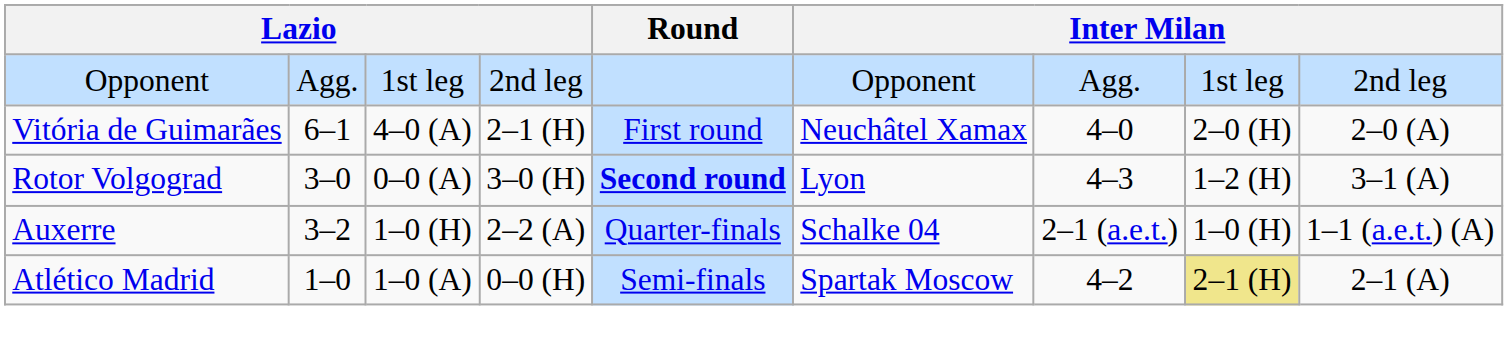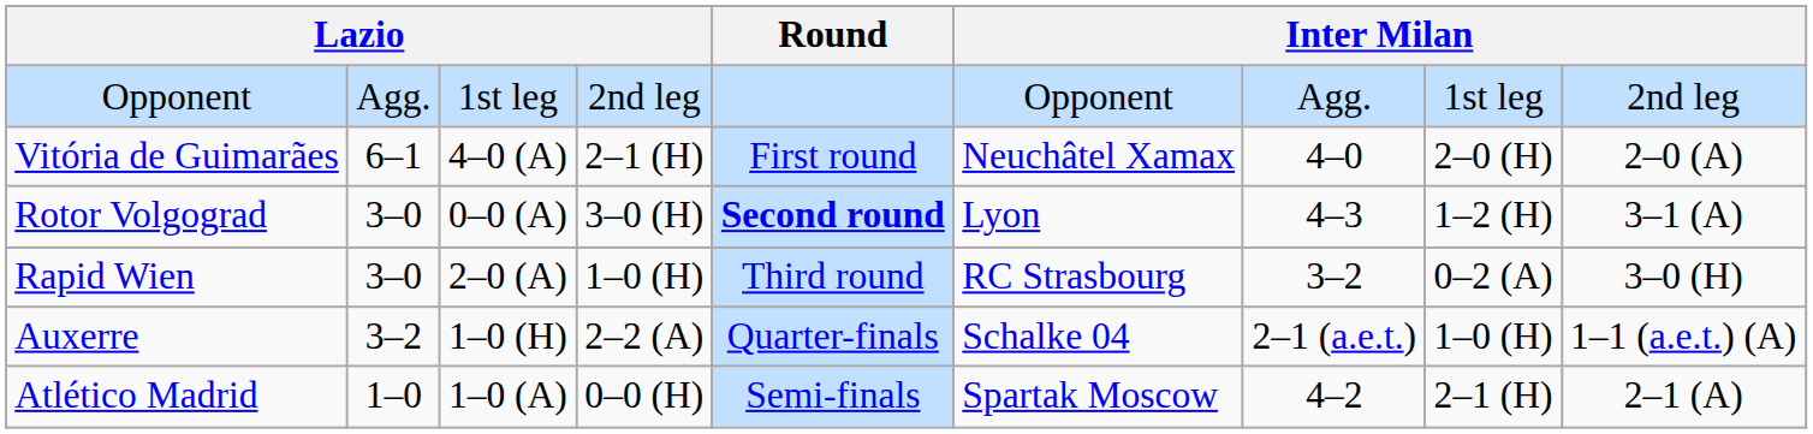 <table class="wikitable" style="text-align:center">
 <tr>
 <th colspan=4><a href='#'>Lazio</a></th>
 <th>Round</th>
 <th colspan=4><a href='#'>Inter Milan</a></th>
 </tr>
 <tr style="background:#c1e0ff">
 <td>Opponent</td>
 <td>Agg.</td>
 <td>1st leg</td>
 <td>2nd leg</td>
 <td></td>
 <td>Opponent</td>
 <td>Agg.</td>
 <td>1st leg</td>
 <td>2nd leg</td>
 </tr>
 <tr>
 <td align=left> <a href='#'>Vitória de Guimarães</a></td>
 <td>6–1</td>
 <td>4–0 (A)</td>
 <td>2–1 (H)</td>
 <td style="background:#c1e0ff"><a href='#'>First round</a></td>
 <td align=left> <a href='#'>Neuchâtel Xamax</a></td>
 <td>4–0</td>
 <td>2–0 (H)</td>
 <td>2–0 (A)</td>
 </tr>
 <tr>
 <td align=left> <a href='#'>Rotor Volgograd</a></td>
 <td>3–0</td>
 <td>0–0 (A)</td>
 <td>3–0 (H)</td>
 <td style="background:#c1e0ff"><strong><a href='#'>Second round</a></strong></td>
 <td align=left> <a href='#'>Lyon</a></td>
 <td>4–3</td>
 <td>1–2 (H)</td>
 <td>3–1 (A)</td>
 </tr>
 <tr>
+<td align=left> <a href='#'>Rapid Wien</a></td>
+<td>3–0</td>
+<td>2–0 (A)</td>
+<td>1–0 (H)</td>
+<td style="background:#c1e0ff"><a href='#'>Third round</a></td>
+<td align=left> <a href='#'>RC Strasbourg</a></td>
+<td>3–2</td>
+<td>0–2 (A)</td>
+<td>3–0 (H)</td>
+</tr>
+<tr>
 <td align=left> <a href='#'>Auxerre</a></td>
 <td>3–2</td>
 <td>1–0 (H)</td>
 <td>2–2 (A)</td>
 <td style="background:#c1e0ff"><a href='#'>Quarter-finals</a></td>
 <td align=left> <a href='#'>Schalke 04</a></td>
 <td>2–1 (<a href='#'>a.e.t.</a>)</td>
 <td>1–0 (H)</td>
 <td>1–1 (<a href='#'>a.e.t.</a>) (A)</td>
 </tr>
 <tr>
 <td align=left> <a href='#'>Atlético Madrid</a></td>
 <td>1–0</td>
 <td>1–0 (A)</td>
 <td>0–0 (H)</td>
 <td style="background:#c1e0ff"><a href='#'>Semi-finals</a></td>
 <td align=left> <a href='#'>Spartak Moscow</a></td>
 <td>4–2</td>
-<td style="background: khaki;">2–1 (H)</td>
+<td>2–1 (H)</td>
 <td>2–1 (A)</td>
 </tr>
 </table>
